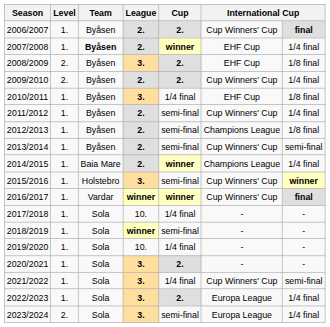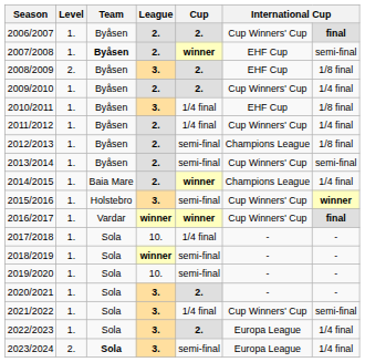 <table class="wikitable mw-collapsible mw-collapsed" style="text-align:center">
 <tr>
 <th><small>Season</small></th>
 <th><small>Level</small></th>
 <th><small>Team</small></th>
 <th><small>League</small></th>
 <th><small>Cup</small></th>
 <th colspan="2"><small>International Cup</small></th>
 </tr>
 <tr>
 <td><small>2006/2007</small></td>
 <td><small>1.</small></td>
 <td><small>Byåsen</small></td>
 <td style="background-color:#DFDFDF"><small><strong>2.</strong></small></td>
 <td style="background-color:#DFDFDF"><small><strong>2.</strong></small></td>
 <td><small>Cup Winners' Cup</small></td>
 <td style="background-color:#DFDFDF"><small><strong>final</strong></small></td>
 </tr>
 <tr>
 <td><small>2007/2008</small></td>
 <td><small>1.</small></td>
 <td><strong><small>Byåsen</small></strong></td>
 <td style="background-color:#DFDFDF"><small><strong>2.</strong></small></td>
 <td style="background-color:#FFFFBF"><small><strong>winner</strong></small></td>
 <td><small>EHF Cup</small></td>
-<td><small>1/4 final</small></td>
+<td><small>semi-final</small></td>
 </tr>
 <tr>
 <td><small>2008/2009</small></td>
 <td><small>2.</small></td>
 <td><small>Byåsen</small></td>
 <td style="background-color:#FFDF9F"><small><strong>3.</strong></small></td>
 <td style="background-color:#DFDFDF"><small><strong>2.</strong></small></td>
 <td><small>EHF Cup</small></td>
 <td><small>1/8 final</small></td>
 </tr>
 <tr>
 <td><small>2009/2010</small></td>
-<td><small>2.</small></td>
+<td><small>1.</small></td>
 <td><small>Byåsen</small></td>
 <td style="background-color:#DFDFDF"><small><strong>2.</strong></small></td>
 <td style="background-color:#DFDFDF"><small><strong>2.</strong></small></td>
 <td><small>Cup Winners' Cup</small></td>
 <td><small>1/4 final</small></td>
 </tr>
 <tr>
 <td><small>2010/2011</small></td>
 <td><small>1.</small></td>
 <td><small>Byåsen</small></td>
 <td style="background-color:#FFDF9F"><small><strong>3.</strong></small></td>
 <td><small>1/4 final</small></td>
 <td><small>EHF Cup</small></td>
 <td><small>1/8 final</small></td>
 </tr>
 <tr>
 <td><small>2011/2012</small></td>
 <td><small>1.</small></td>
 <td><small>Byåsen</small></td>
 <td style="background-color:#DFDFDF"><small><strong>2.</strong></small></td>
-<td><small>semi-final</small></td>
+<td><small>1/4 final</small></td>
 <td><small>Cup Winners' Cup</small></td>
 <td><small>1/4 final</small></td>
 </tr>
 <tr>
 <td><small>2012/2013</small></td>
 <td><small>1.</small></td>
 <td><small>Byåsen</small></td>
 <td style="background-color:#DFDFDF"><small><strong>2.</strong></small></td>
 <td><small>semi-final</small></td>
 <td><small>Champions League</small></td>
 <td><small>1/8 final</small></td>
 </tr>
 <tr>
 <td><small>2013/2014</small></td>
 <td><small>1.</small></td>
 <td><small>Byåsen</small></td>
 <td style="background-color:#DFDFDF"><small><strong>2.</strong></small></td>
 <td><small>semi-final</small></td>
 <td><small>Cup Winners' Cup</small></td>
 <td><small>semi-final</small></td>
 </tr>
 <tr>
 <td><small>2014/2015</small></td>
 <td><small>1.</small></td>
 <td><small>Baia Mare</small></td>
 <td style="background-color:#DFDFDF"><small><strong>2.</strong></small></td>
 <td style="background-color:#FFFFBF"><small><strong>winner</strong></small></td>
 <td><small>Champions League</small></td>
 <td><small>1/4 final</small></td>
 </tr>
 <tr>
 <td><small>2015/2016</small></td>
 <td><small>1.</small></td>
 <td><small>Holstebro</small></td>
 <td style="background-color:#FFDF9F"><small><strong>3.</strong></small></td>
 <td><small>semi-final</small></td>
 <td><small>Cup Winners' Cup</small></td>
 <td style="background-color:#FFFFBF"><small><strong>winner</strong></small></td>
 </tr>
 <tr>
 <td><small>2016/2017</small></td>
 <td><small>1.</small></td>
 <td><small>Vardar</small></td>
 <td style="background-color:#FFFFBF"><small><strong>winner</strong></small></td>
 <td style="background-color:#FFFFBF"><small><strong>winner</strong></small></td>
 <td><small>Cup Winners' Cup</small></td>
 <td style="background-color:#DFDFDF"><small><strong>final</strong></small></td>
 </tr>
 <tr>
 <td><small>2017/2018</small></td>
 <td><small>1.</small></td>
 <td><small>Sola</small></td>
 <td><small>10.</small></td>
 <td><small>1/4 final</small></td>
 <td><small>-</small></td>
 <td><small>-</small></td>
 </tr>
 <tr>
 <td><small>2018/2019</small></td>
 <td><small>1.</small></td>
 <td><small>Sola</small></td>
 <td style="background-color:#FFFFBF"><small><strong>winner</strong></small></td>
 <td><small>semi-final</small></td>
 <td><small>-</small></td>
 <td><small>-</small></td>
 </tr>
 <tr>
 <td><small>2019/2020</small></td>
 <td><small>1.</small></td>
 <td><small>Sola</small></td>
 <td><small>10.</small></td>
-<td><small>1/4 final</small></td>
+<td><small>semi-final</small></td>
 <td><small>-</small></td>
 <td><small>-</small></td>
 </tr>
 <tr>
 <td><small>2020/2021</small></td>
 <td><small>1.</small></td>
 <td><small>Sola</small></td>
 <td style="background-color:#FFDF9F"><small><strong>3.</strong></small></td>
 <td style="background-color:#DFDFDF"><small><strong>2.</strong></small></td>
 <td><small>-</small></td>
 <td><small>-</small></td>
 </tr>
 <tr>
 <td><small>2021/2022</small></td>
 <td><small>1.</small></td>
 <td><small>Sola</small></td>
 <td style="background-color:#FFDF9F"><small><strong>3.</strong></small></td>
 <td><small>1/4 final</small></td>
 <td><small>Cup Winners' Cup</small></td>
 <td><small>semi-final</small></td>
 </tr>
 <tr>
 <td><small>2022/2023</small></td>
 <td><small>1.</small></td>
 <td><small>Sola</small></td>
 <td style="background-color:#FFDF9F"><small><strong>3.</strong></small></td>
 <td style="background-color:#DFDFDF"><small><strong>2.</strong></small></td>
 <td><small>Europa League</small></td>
 <td><small>1/4 final</small></td>
 </tr>
 <tr>
 <td><small>2023/2024</small></td>
 <td><small>2.</small></td>
-<td><small>Sola</small></td>
+<td><strong><small>Sola</small></strong></td>
 <td style="background-color:#FFDF9F"><small><strong>3.</strong></small></td>
 <td><small>semi-final</small></td>
 <td><small>Europa League</small></td>
 <td><small>1/4 final</small></td>
 </tr>
 </table>
